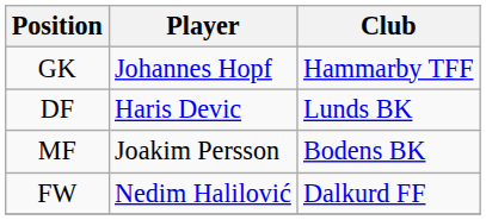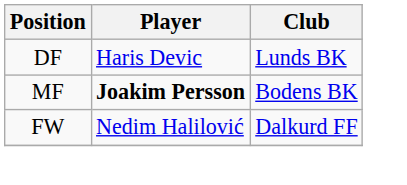 <table class="wikitable" style="text-align:center">
 <tr>
 <th>Position</th>
 <th>Player</th>
 <th>Club</th>
-</tr>
-<tr>
-<td>GK</td>
-<td align="left"> <a href='#'>Johannes Hopf</a></td>
-<td align="left"><a href='#'>Hammarby TFF</a></td>
 </tr>
 <tr>
 <td>DF</td>
 <td align="left"> <a href='#'>Haris Devic</a></td>
 <td align="left"><a href='#'>Lunds BK</a></td>
 </tr>
 <tr>
 <td>MF</td>
-<td align="left"> Joakim Persson</td>
+<td align="left"><strong> Joakim Persson</strong></td>
 <td align="left"><a href='#'>Bodens BK</a></td>
 </tr>
 <tr>
 <td>FW</td>
 <td align="left"> <a href='#'>Nedim Halilović</a></td>
 <td align="left"><a href='#'>Dalkurd FF</a></td>
 </tr>
 <tr>
 </tr>
 </table>
